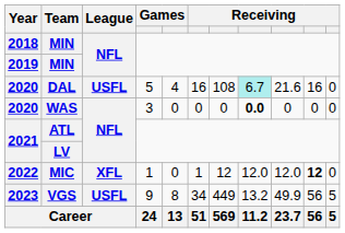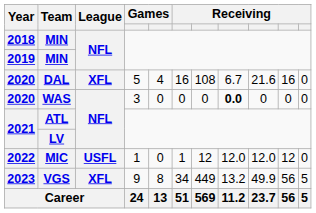 <table class="wikitable" style="text-align:center;">
 <tr>
 <th rowspan="2">Year</th>
 <th rowspan="2">Team</th>
 <th rowspan="2">League</th>
 <th colspan="2">Games</th>
 <th colspan="6">Receiving</th>
 </tr>
 <tr>
 <th></th>
 <th></th>
 <th></th>
 <th></th>
 <th></th>
 <th></th>
 <th></th>
 <th></th>
 </tr>
 <tr>
 <th><a href='#'>2018</a></th>
 <th><a href='#'>MIN</a></th>
 <th rowspan="2"><a href='#'>NFL</a></th>
 <td colspan="8" rowspan="2"></td>
 </tr>
 <tr>
 <th><a href='#'>2019</a></th>
 <th><a href='#'>MIN</a></th>
 </tr>
 <tr>
 <th><a href='#'>2020</a></th>
 <th><a href='#'>DAL</a></th>
-<th><a href='#'>USFL</a></th>
+<th><a href='#'>XFL</a></th>
 <td>5</td>
 <td>4</td>
 <td>16</td>
 <td>108</td>
-<td style="background: paleturquoise;">6.7</td>
+<td>6.7</td>
 <td>21.6</td>
 <td>16</td>
 <td>0</td>
 </tr>
 <tr>
 <th><a href='#'>2020</a></th>
 <th><a href='#'>WAS</a></th>
 <th rowspan="3"><a href='#'>NFL</a></th>
 <td>3</td>
 <td>0</td>
 <td>0</td>
 <td>0</td>
 <td><strong>0.0</strong></td>
 <td>0</td>
 <td>0</td>
 <td>0</td>
 </tr>
 <tr>
 <th rowspan="2"><a href='#'>2021</a></th>
 <th><a href='#'>ATL</a></th>
 <td colspan="8" rowspan="2"></td>
 </tr>
 <tr>
 <th><a href='#'>LV</a></th>
 </tr>
 <tr>
 <th><a href='#'>2022</a></th>
 <th><a href='#'>MIC</a></th>
-<th><a href='#'>XFL</a></th>
+<th><a href='#'>USFL</a></th>
 <td>1</td>
 <td>0</td>
 <td>1</td>
 <td>12</td>
 <td>12.0</td>
 <td>12.0</td>
-<td><strong>12</strong></td>
+<td>12</td>
 <td>0</td>
 </tr>
 <tr>
 <th><a href='#'>2023</a></th>
 <th><a href='#'>VGS</a></th>
-<th><a href='#'>USFL</a></th>
+<th><a href='#'>XFL</a></th>
 <td>9</td>
 <td>8</td>
 <td>34</td>
 <td>449</td>
 <td>13.2</td>
 <td>49.9</td>
 <td>56</td>
 <td>5</td>
 </tr>
 <tr>
 <th colspan="3">Career</th>
 <th>24</th>
 <th>13</th>
 <th>51</th>
 <th>569</th>
 <th>11.2</th>
 <th>23.7</th>
 <th>56</th>
 <th>5</th>
 </tr>
 </table>
